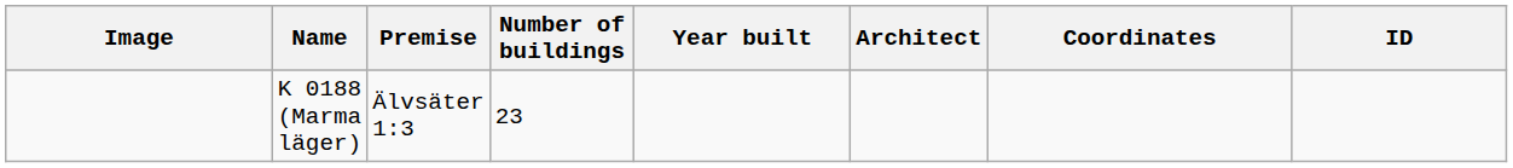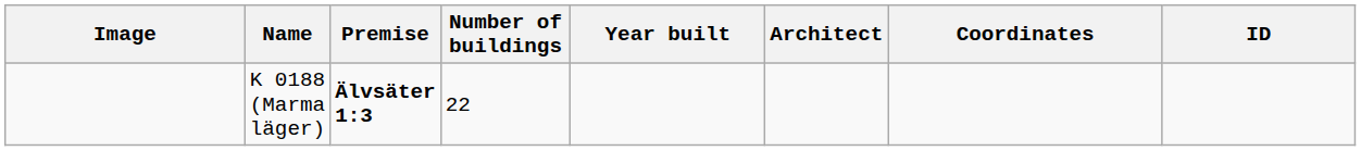 <table class="wikitable" width="95%">
 <tr>
 <th width="150">Image</th>
 <th>Name</th>
 <th>Premise</th>
 <th width="75">Number of<br>buildings</th>
 <th width="120">Year built</th>
 <th>Architect</th>
 <th width="170">Coordinates</th>
 <th width="120">ID</th>
 </tr>
 <tr>
 <td></td>
 <td Marma läger>K 0188 (Marma läger)</td>
-<td>Älvsäter 1:3</td>
-<td>23</td>
+<td><strong>Älvsäter 1:3</strong></td>
+<td>22</td>
 <td></td>
 <td></td>
 <td></td>
 <td></td>
 </tr>
 </table>
